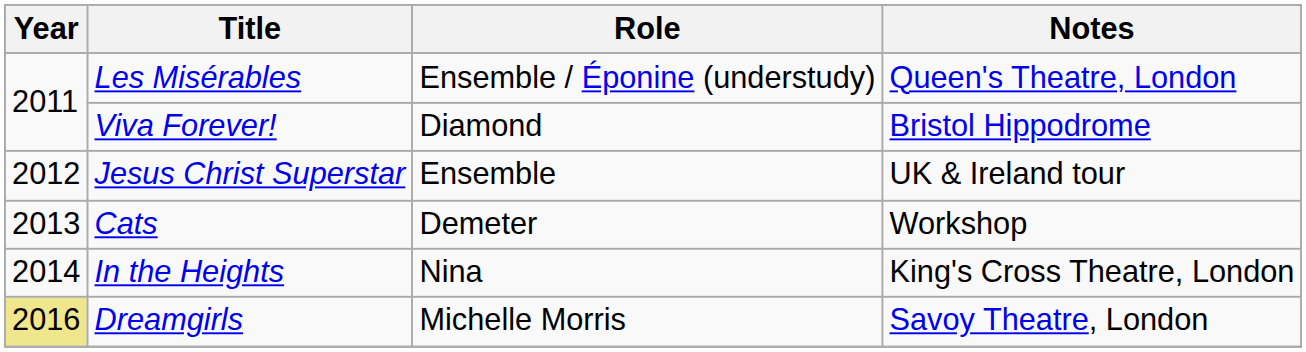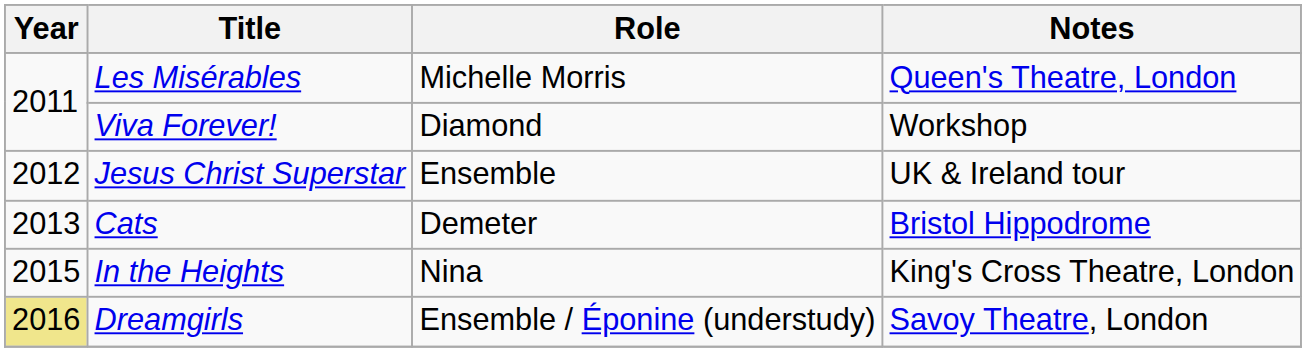 <table class="wikitable sortable">
 <tr>
 <th>Year</th>
 <th>Title</th>
 <th>Role</th>
 <th class="unsortable">Notes</th>
 </tr>
 <tr>
 <td rowspan="2">2011</td>
 <td><em><a href='#'>Les Misérables</a></em></td>
-<td>Ensemble / <a href='#'>Éponine</a> (understudy)</td>
+<td>Michelle Morris</td>
 <td><a href='#'>Queen's Theatre, London</a></td>
 </tr>
 <tr>
 <td><em><a href='#'>Viva Forever!</a></em></td>
 <td>Diamond</td>
-<td><a href='#'>Bristol Hippodrome</a></td>
+<td>Workshop</td>
 </tr>
 <tr>
 <td>2012</td>
 <td><em><a href='#'>Jesus Christ Superstar</a></em></td>
 <td>Ensemble</td>
 <td>UK & Ireland tour</td>
 </tr>
 <tr>
 <td>2013</td>
 <td><em><a href='#'>Cats</a></em></td>
 <td>Demeter</td>
-<td>Workshop</td>
+<td><a href='#'>Bristol Hippodrome</a></td>
 </tr>
 <tr>
-<td>2014</td>
+<td>2015</td>
 <td><em><a href='#'>In the Heights</a></em></td>
 <td>Nina</td>
 <td>King's Cross Theatre, London</td>
 </tr>
 <tr>
 <td style="background: khaki;">2016</td>
 <td><em><a href='#'>Dreamgirls</a></em></td>
-<td>Michelle Morris</td>
+<td>Ensemble / <a href='#'>Éponine</a> (understudy)</td>
 <td><a href='#'>Savoy Theatre</a>, London</td>
 </tr>
 <tr>
 </tr>
 </table>
